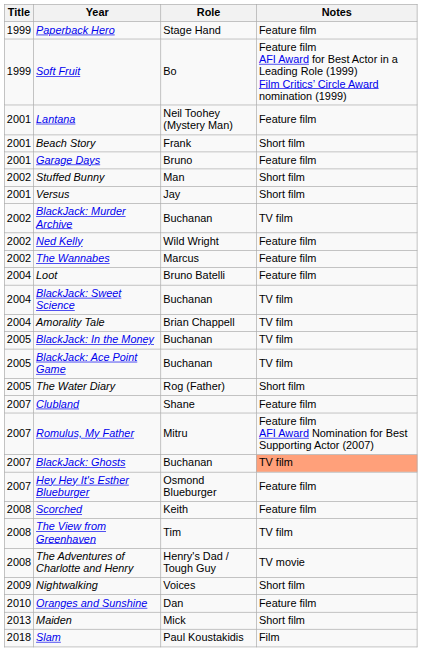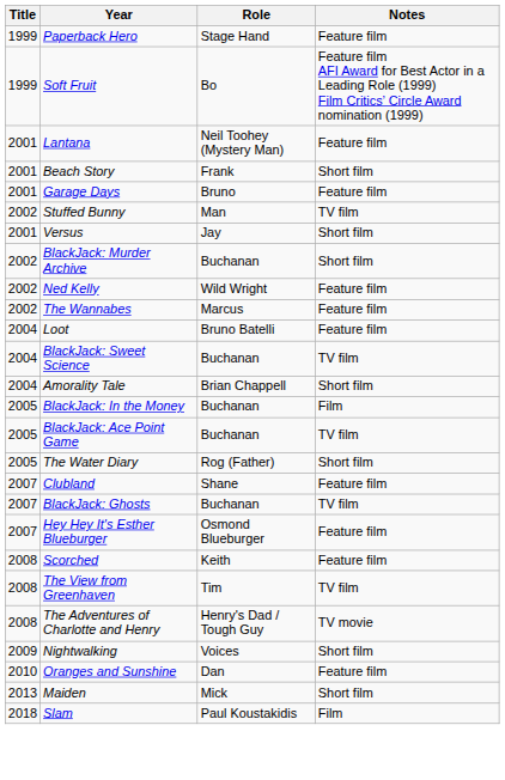 <table class="wikitable sortable">
 <tr>
 <th>Title</th>
 <th>Year</th>
 <th>Role</th>
 <th class="unsortable">Notes</th>
 </tr>
 <tr>
 <td>1999</td>
 <td><em><a href='#'>Paperback Hero</a></em></td>
 <td>Stage Hand</td>
 <td>Feature film</td>
 </tr>
 <tr>
 <td>1999</td>
 <td><em><a href='#'>Soft Fruit</a></em></td>
 <td>Bo</td>
 <td>Feature film<br><a href='#'>AFI Award</a> for Best Actor in a Leading Role (1999)<br><a href='#'>Film Critics’ Circle Award</a>  nomination (1999)</td>
 </tr>
 <tr>
 <td>2001</td>
 <td><em><a href='#'>Lantana</a></em></td>
 <td>Neil Toohey (Mystery Man)</td>
 <td>Feature film</td>
 </tr>
 <tr>
 <td>2001</td>
 <td><em>Beach Story</em></td>
 <td>Frank</td>
 <td>Short film</td>
 </tr>
 <tr>
 <td>2001</td>
 <td><em><a href='#'>Garage Days</a></em></td>
 <td>Bruno</td>
 <td>Feature film</td>
 </tr>
 <tr>
 <td>2002</td>
 <td><em>Stuffed Bunny</em></td>
 <td>Man</td>
-<td>Short film</td>
+<td>TV film</td>
 </tr>
 <tr>
 <td>2001</td>
 <td><em>Versus</em></td>
 <td>Jay</td>
 <td>Short film</td>
 </tr>
 <tr>
 <td>2002</td>
 <td><em><a href='#'>BlackJack: Murder Archive</a></em></td>
 <td>Buchanan</td>
-<td>TV film</td>
+<td>Short film</td>
 </tr>
 <tr>
 <td>2002</td>
 <td><em><a href='#'>Ned Kelly</a></em></td>
 <td>Wild Wright</td>
 <td>Feature film</td>
 </tr>
 <tr>
 <td>2002</td>
 <td><em><a href='#'>The Wannabes</a></em></td>
 <td>Marcus</td>
 <td>Feature film</td>
 </tr>
 <tr>
 <td>2004</td>
 <td><em>Loot</em></td>
 <td>Bruno Batelli</td>
 <td>Feature film</td>
 </tr>
 <tr>
 <td>2004</td>
 <td><em><a href='#'>BlackJack: Sweet Science</a></em></td>
 <td>Buchanan</td>
 <td>TV film</td>
 </tr>
 <tr>
 <td>2004</td>
 <td><em>Amorality Tale</em></td>
 <td>Brian Chappell</td>
-<td>TV film</td>
+<td>Short film</td>
 </tr>
 <tr>
 <td>2005</td>
 <td><em><a href='#'>BlackJack: In the Money</a></em></td>
 <td>Buchanan</td>
-<td>TV film</td>
+<td>Film</td>
 </tr>
 <tr>
 <td>2005</td>
 <td><em><a href='#'>BlackJack: Ace Point Game</a></em></td>
 <td>Buchanan</td>
 <td>TV film</td>
 </tr>
 <tr>
 <td>2005</td>
 <td><em>The Water Diary</em></td>
 <td>Rog (Father)</td>
 <td>Short film</td>
 </tr>
 <tr>
 <td>2007</td>
 <td><em><a href='#'>Clubland</a></em></td>
 <td>Shane</td>
 <td>Feature film</td>
 </tr>
 <tr>
 <td>2007</td>
-<td><em><a href='#'>Romulus, My Father</a></em></td>
-<td>Mitru</td>
-<td>Feature film<br><a href='#'>AFI Award</a> Nomination for Best Supporting Actor (2007)</td>
-</tr>
-<tr>
-<td>2007</td>
 <td><em><a href='#'>BlackJack: Ghosts</a></em></td>
 <td>Buchanan</td>
-<td style="background: lightsalmon;">TV film</td>
+<td>TV film</td>
 </tr>
 <tr>
 <td>2007</td>
 <td><em><a href='#'>Hey Hey It's Esther Blueburger</a></em></td>
 <td>Osmond Blueburger</td>
 <td>Feature film</td>
 </tr>
 <tr>
 <td>2008</td>
 <td><em><a href='#'>Scorched</a></em></td>
 <td>Keith</td>
 <td>Feature film</td>
 </tr>
 <tr>
 <td>2008</td>
 <td><em><a href='#'>The View from Greenhaven</a></em></td>
 <td>Tim</td>
 <td>TV film</td>
 </tr>
 <tr>
 <td>2008</td>
 <td><em>The Adventures of Charlotte and Henry</em></td>
 <td>Henry's Dad / Tough Guy</td>
 <td>TV movie</td>
 </tr>
 <tr>
 <td>2009</td>
 <td><em>Nightwalking</em></td>
 <td>Voices</td>
 <td>Short film</td>
 </tr>
 <tr>
 <td>2010</td>
 <td><em><a href='#'>Oranges and Sunshine</a></em></td>
 <td>Dan</td>
 <td>Feature film</td>
 </tr>
 <tr>
 <td>2013</td>
 <td><em>Maiden</em></td>
 <td>Mick</td>
 <td>Short film</td>
 </tr>
 <tr>
 <td>2018</td>
 <td><em><a href='#'>Slam</a></em></td>
 <td>Paul Koustakidis</td>
 <td>Film</td>
 </tr>
 </table>
